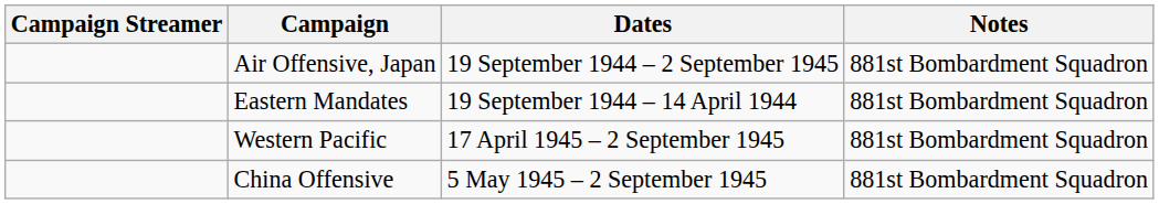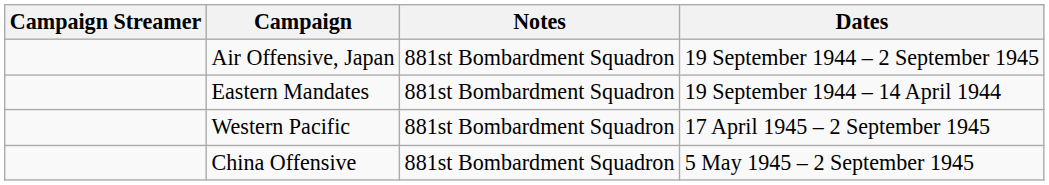 <table class="wikitable">
 <tr style="background:#efefef;">
 <th>Campaign Streamer</th>
 <th>Campaign</th>
+<th>Notes</th>
 <th>Dates</th>
-<th>Notes</th>
 </tr>
 <tr>
 <td></td>
 <td>Air Offensive, Japan</td>
+<td>881st Bombardment Squadron</td>
 <td>19 September 1944 – 2 September 1945</td>
-<td>881st Bombardment Squadron</td>
 </tr>
 <tr>
 <td></td>
 <td>Eastern Mandates</td>
+<td>881st Bombardment Squadron</td>
 <td>19 September 1944 – 14 April 1944</td>
-<td>881st Bombardment Squadron</td>
 </tr>
 <tr>
 <td></td>
 <td>Western Pacific</td>
+<td>881st Bombardment Squadron</td>
 <td>17 April 1945 – 2 September 1945</td>
-<td>881st Bombardment Squadron</td>
 </tr>
 <tr>
 <td></td>
 <td>China Offensive</td>
+<td>881st Bombardment Squadron</td>
 <td>5 May 1945 – 2 September 1945</td>
-<td>881st Bombardment Squadron</td>
 </tr>
 </table>
